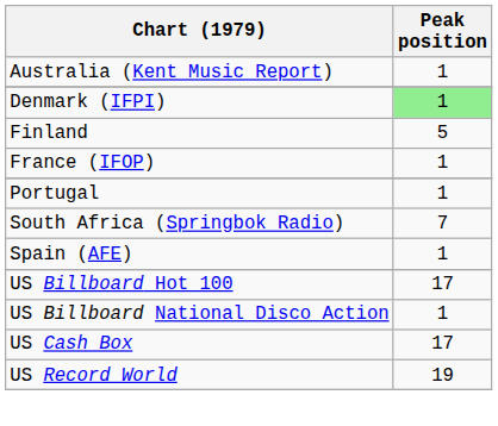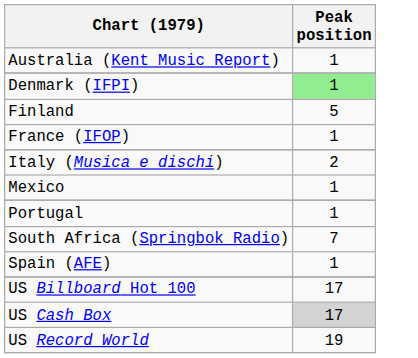 <table class="wikitable sortable">
 <tr>
 <th>Chart (1979)</th>
 <th>Peak<br>position</th>
 </tr>
 <tr>
 <td>Australia (<a href='#'>Kent Music Report</a>)</td>
 <td align="center">1</td>
 </tr>
 <tr>
 </tr>
 <tr>
 </tr>
 <tr>
 </tr>
 <tr>
 </tr>
 <tr>
 </tr>
 <tr>
 <td>Denmark (<a href='#'>IFPI</a>)</td>
 <td align="center" style="background: lightgreen;">1</td>
 </tr>
 <tr>
 <td>Finland</td>
 <td align="center">5</td>
 </tr>
 <tr>
 <td>France (<a href='#'>IFOP</a>)</td>
 <td align="center">1</td>
 </tr>
 <tr>
 </tr>
 <tr>
+<td>Italy (<em><a href='#'>Musica e dischi</a></em>)</td>
+<td align="center">2</td>
+</tr>
+<tr>
+<td>Mexico</td>
+<td align="center">1</td>
+</tr>
+<tr>
 </tr>
 <tr>
 </tr>
 <tr>
 </tr>
 <tr>
 </tr>
 <tr>
 <td>Portugal</td>
 <td align="center">1</td>
 </tr>
 <tr>
 <td>South Africa (<a href='#'>Springbok Radio</a>)</td>
 <td align="center">7</td>
 </tr>
 <tr>
 <td>Spain (<a href='#'>AFE</a>)</td>
 <td align="center">1</td>
 </tr>
 <tr>
 </tr>
 <tr>
 </tr>
 <tr>
 </tr>
 <tr>
 <td>US <a href='#'><em>Billboard</em> Hot 100</a></td>
 <td align="center">17</td>
 </tr>
 <tr>
-<td>US <em>Billboard</em> <a href='#'>National Disco Action</a></td>
-<td align="center">1</td>
-</tr>
-<tr>
 <td>US <em><a href='#'>Cash Box</a></em></td>
-<td align="center">17</td>
+<td align="center" style="background: lightgrey;">17</td>
 </tr>
 <tr>
 <td>US <em><a href='#'>Record World</a></em></td>
 <td align="center">19</td>
 </tr>
 <tr>
 </tr>
 </table>
